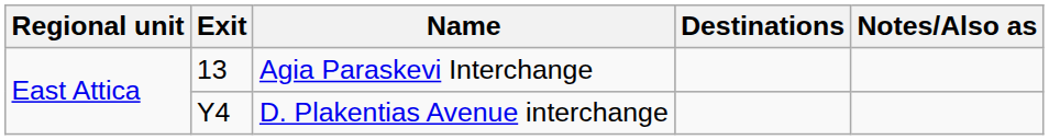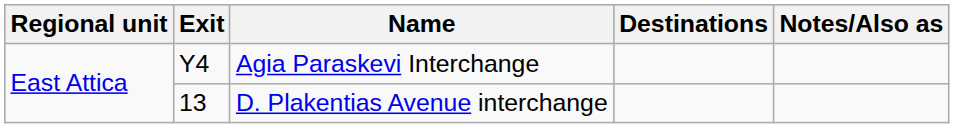 <table class="wikitable collapsible uncollapsed">
 <tr>
 <th scope="col">Regional unit</th>
 <th scope="col">Exit</th>
 <th scope="col">Name</th>
 <th scope="col">Destinations</th>
 <th scope="col">Notes/Also as</th>
 </tr>
 <tr>
 <td rowspan= 2><a href='#'>East Attica</a></td>
-<td>13</td>
+<td>Y4</td>
 <td><a href='#'>Agia Paraskevi</a> Interchange</td>
 <td></td>
 </tr>
 <tr>
-<td>Y4</td>
+<td>13</td>
 <td><a href='#'>D. Plakentias Avenue</a> interchange</td>
 <td> </td>
 <td></td>
 </tr>
 </table>
